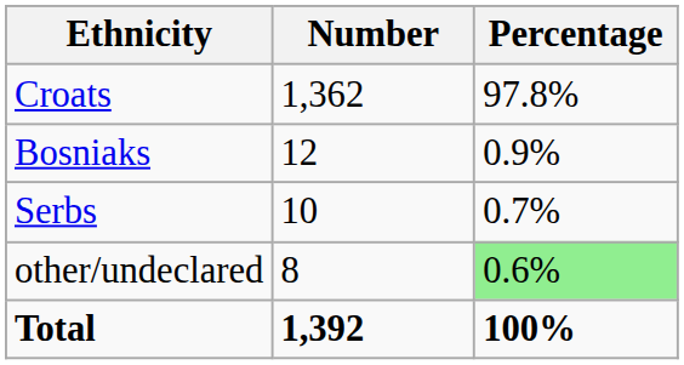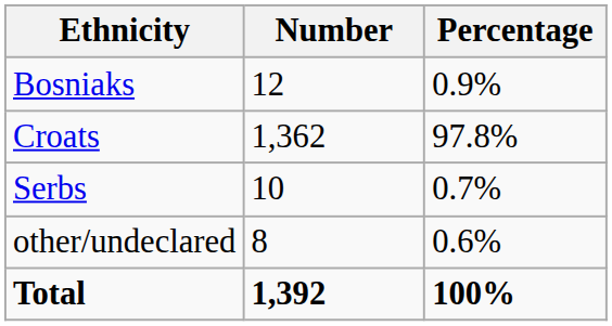 <table class="wikitable">
 <tr>
 <th width="100px">Ethnicity</th>
 <th width="80px">Number</th>
 <th width="80px">Percentage</th>
 </tr>
 <tr>
+<td><a href='#'>Bosniaks</a></td>
+<td>12</td>
+<td>0.9%</td>
+</tr>
+<tr>
 <td><a href='#'>Croats</a></td>
 <td>1,362</td>
 <td>97.8%</td>
-</tr>
-<tr>
-<td><a href='#'>Bosniaks</a></td>
-<td>12</td>
-<td>0.9%</td>
 </tr>
 <tr>
 <td><a href='#'>Serbs</a></td>
 <td>10</td>
 <td>0.7%</td>
 </tr>
 <tr>
 <td>other/undeclared</td>
 <td>8</td>
-<td style="background: lightgreen;">0.6%</td>
+<td>0.6%</td>
 </tr>
 <tr>
 <td><strong>Total</strong></td>
 <td><strong>1,392</strong></td>
 <td><strong>100%</strong></td>
 </tr>
 </table>
